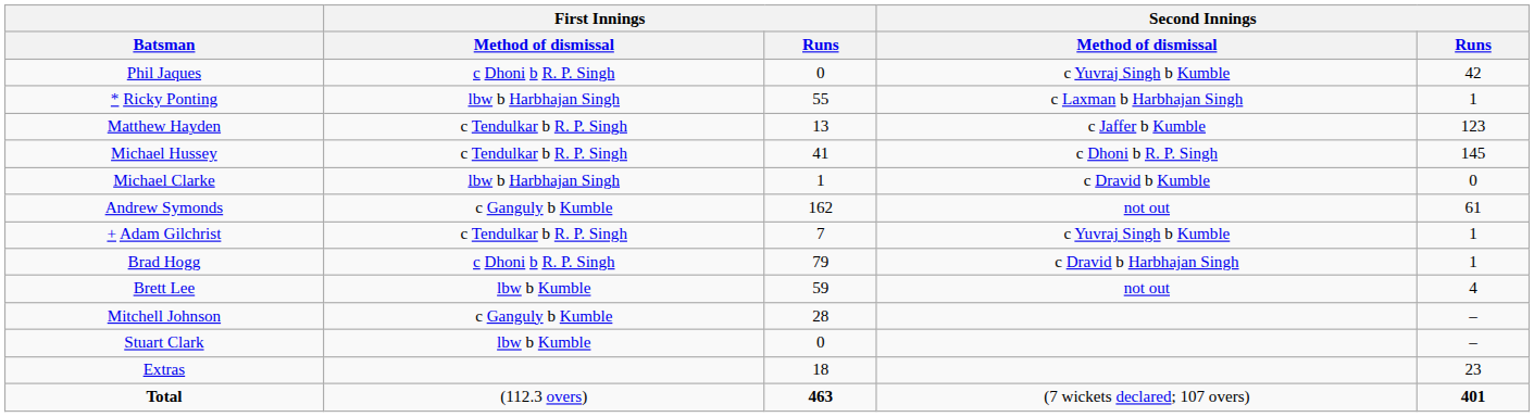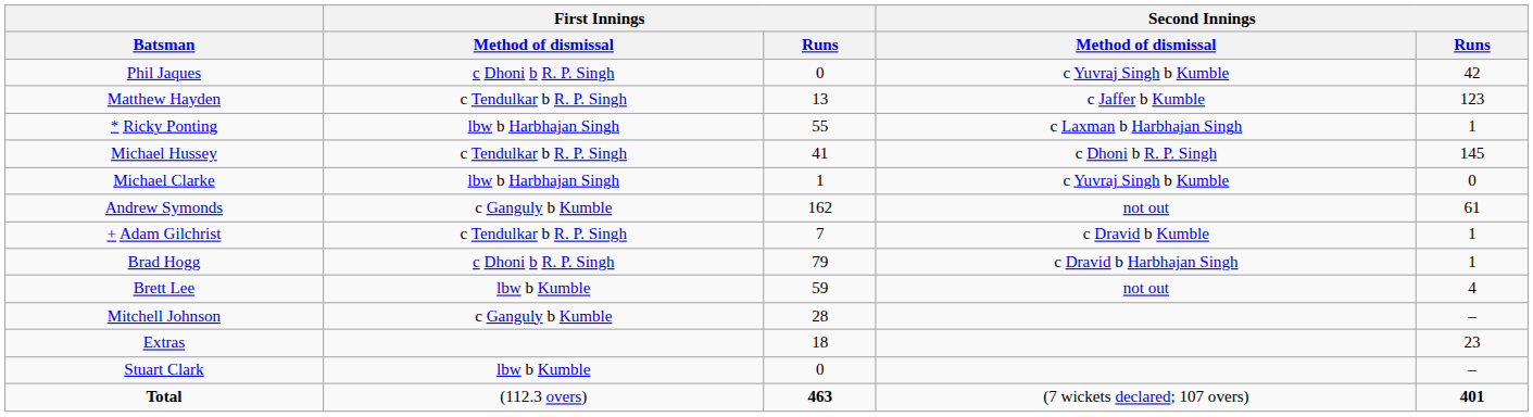 <table border="1" cellpadding="1" cellspacing="0" style="font-size: 85%; border: gray solid 1px; border-collapse: collapse; text-align: center; width: 100%;" class=wikitable>
 <tr>
 <th colspan="1"></th>
 <th colspan="2">First Innings</th>
 <th colspan="2">Second Innings</th>
 </tr>
 <tr>
 <th><a href='#'>Batsman</a></th>
 <th><a href='#'>Method of dismissal</a></th>
 <th><a href='#'>Runs</a></th>
 <th><a href='#'>Method of dismissal</a></th>
 <th><a href='#'>Runs</a></th>
 </tr>
 <tr>
 <td><a href='#'>Phil Jaques</a></td>
 <td><a href='#'>c</a> <a href='#'>Dhoni</a> <a href='#'>b</a> <a href='#'>R. P. Singh</a></td>
 <td>0</td>
 <td>c <a href='#'>Yuvraj Singh</a> b <a href='#'>Kumble</a></td>
 <td>42</td>
 </tr>
 <tr>
+<td><a href='#'>Matthew Hayden</a></td>
+<td>c <a href='#'>Tendulkar</a> b <a href='#'>R. P. Singh</a></td>
+<td>13</td>
+<td>c <a href='#'>Jaffer</a> b <a href='#'>Kumble</a></td>
+<td>123</td>
+</tr>
+<tr>
 <td><a href='#'>*</a> <a href='#'>Ricky Ponting</a></td>
 <td><a href='#'>lbw</a> b <a href='#'>Harbhajan Singh</a></td>
 <td>55</td>
 <td>c <a href='#'>Laxman</a> b <a href='#'>Harbhajan Singh</a></td>
 <td>1</td>
-</tr>
-<tr>
-<td><a href='#'>Matthew Hayden</a></td>
-<td>c <a href='#'>Tendulkar</a> b <a href='#'>R. P. Singh</a></td>
-<td>13</td>
-<td>c <a href='#'>Jaffer</a> b <a href='#'>Kumble</a></td>
-<td>123</td>
 </tr>
 <tr>
 <td><a href='#'>Michael Hussey</a></td>
 <td>c <a href='#'>Tendulkar</a> b <a href='#'>R. P. Singh</a></td>
 <td>41</td>
 <td>c <a href='#'>Dhoni</a> b <a href='#'>R. P. Singh</a></td>
 <td>145</td>
 </tr>
 <tr>
 <td><a href='#'>Michael Clarke</a></td>
 <td><a href='#'>lbw</a> b <a href='#'>Harbhajan Singh</a></td>
 <td>1</td>
-<td>c <a href='#'>Dravid</a> b <a href='#'>Kumble</a></td>
+<td>c <a href='#'>Yuvraj Singh</a> b <a href='#'>Kumble</a></td>
 <td>0</td>
 </tr>
 <tr>
 <td><a href='#'>Andrew Symonds</a></td>
 <td>c <a href='#'>Ganguly</a> b <a href='#'>Kumble</a></td>
 <td>162</td>
 <td><a href='#'>not out</a></td>
 <td>61</td>
 </tr>
 <tr>
 <td><a href='#'>+</a> <a href='#'>Adam Gilchrist</a></td>
 <td>c <a href='#'>Tendulkar</a> b <a href='#'>R. P. Singh</a></td>
 <td>7</td>
-<td>c <a href='#'>Yuvraj Singh</a> b <a href='#'>Kumble</a></td>
+<td>c <a href='#'>Dravid</a> b <a href='#'>Kumble</a></td>
 <td>1</td>
 </tr>
 <tr>
 <td><a href='#'>Brad Hogg</a></td>
 <td><a href='#'>c</a> <a href='#'>Dhoni</a> <a href='#'>b</a> <a href='#'>R. P. Singh</a></td>
 <td>79</td>
 <td>c <a href='#'>Dravid</a> b <a href='#'>Harbhajan Singh</a></td>
 <td>1</td>
 </tr>
 <tr>
 <td><a href='#'>Brett Lee</a></td>
 <td><a href='#'>lbw</a> b <a href='#'>Kumble</a></td>
 <td>59</td>
 <td><a href='#'>not out</a></td>
 <td>4</td>
 </tr>
 <tr>
 <td><a href='#'>Mitchell Johnson</a></td>
 <td>c <a href='#'>Ganguly</a> b <a href='#'>Kumble</a></td>
 <td>28</td>
 <td></td>
 <td>–</td>
 </tr>
 <tr>
+<td><a href='#'>Extras</a></td>
+<td></td>
+<td>18</td>
+<td></td>
+<td>23</td>
+</tr>
+<tr>
 <td><a href='#'>Stuart Clark</a></td>
 <td><a href='#'>lbw</a> b <a href='#'>Kumble</a></td>
 <td>0</td>
 <td></td>
 <td>–</td>
-</tr>
-<tr>
-<td><a href='#'>Extras</a></td>
-<td></td>
-<td>18</td>
-<td></td>
-<td>23</td>
 </tr>
 <tr>
 <td><strong>Total</strong></td>
 <td>(112.3 <a href='#'>overs</a>)</td>
 <td><strong>463</strong></td>
 <td>(7 wickets <a href='#'>declared</a>; 107 overs)</td>
 <td><strong>401</strong></td>
 </tr>
 </table>
